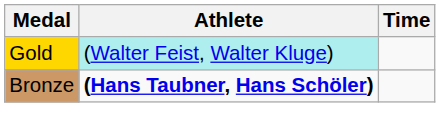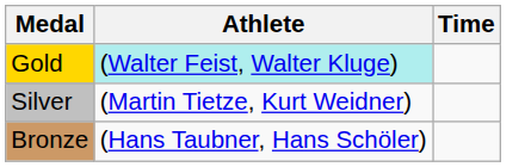 <table class="wikitable">
 <tr>
 <th>Medal</th>
 <th>Athlete</th>
 <th>Time</th>
 </tr>
 <tr>
 <td bgcolor="gold">Gold</td>
 <td style="background: paleturquoise;"> (<a href='#'>Walter Feist</a>, <a href='#'>Walter Kluge</a>)</td>
 <td></td>
 </tr>
 <tr>
+<td bgcolor="silver">Silver</td>
+<td> (<a href='#'>Martin Tietze</a>, <a href='#'>Kurt Weidner</a>)</td>
+<td></td>
+</tr>
+<tr>
 <td bgcolor="CC9966">Bronze</td>
-<td><strong> (<a href='#'>Hans Taubner</a>, <a href='#'>Hans Schöler</a>)</strong></td>
+<td> (<a href='#'>Hans Taubner</a>, <a href='#'>Hans Schöler</a>)</td>
 <td></td>
 </tr>
 </table>
